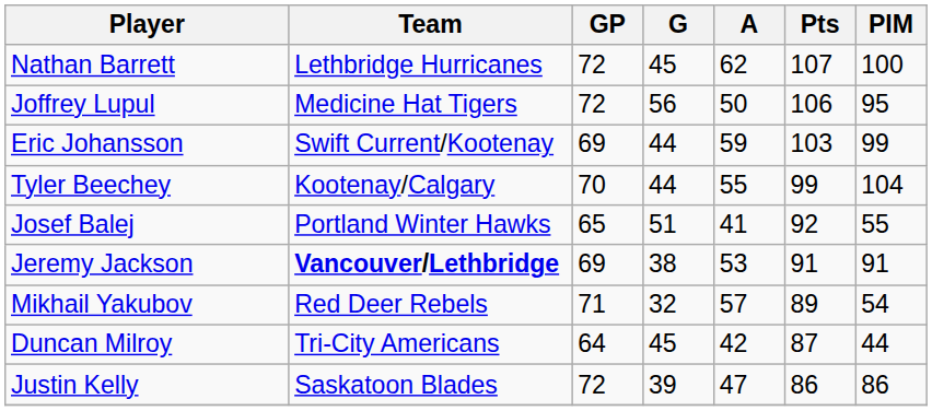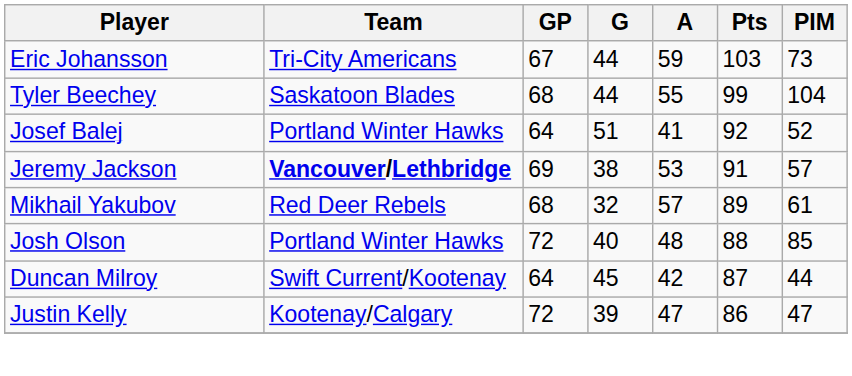 <table class="wikitable">
 <tr>
 <th width="30%">Player</th>
 <th width="30%">Team</th>
 <th width="7.5%">GP</th>
 <th width="7.5%">G</th>
 <th width="7.5%">A</th>
 <th width="7.5%">Pts</th>
 <th width="7.5%">PIM</th>
 </tr>
 <tr>
-<td><a href='#'>Nathan Barrett</a></td>
-<td><a href='#'>Lethbridge Hurricanes</a></td>
-<td>72</td>
-<td>45</td>
-<td>62</td>
-<td>107</td>
-<td>100</td>
-</tr>
-<tr>
-<td><a href='#'>Joffrey Lupul</a></td>
-<td><a href='#'>Medicine Hat Tigers</a></td>
-<td>72</td>
-<td>56</td>
-<td>50</td>
-<td>106</td>
-<td>95</td>
-</tr>
-<tr>
 <td><a href='#'>Eric Johansson</a></td>
-<td><a href='#'>Swift Current</a>/<a href='#'>Kootenay</a></td>
-<td>69</td>
+<td><a href='#'>Tri-City Americans</a></td>
+<td>67</td>
 <td>44</td>
 <td>59</td>
 <td>103</td>
-<td>99</td>
+<td>73</td>
 </tr>
 <tr>
 <td><a href='#'>Tyler Beechey</a></td>
-<td><a href='#'>Kootenay</a>/<a href='#'>Calgary</a></td>
-<td>70</td>
+<td><a href='#'>Saskatoon Blades</a></td>
+<td>68</td>
 <td>44</td>
 <td>55</td>
 <td>99</td>
 <td>104</td>
 </tr>
 <tr>
 <td><a href='#'>Josef Balej</a></td>
 <td><a href='#'>Portland Winter Hawks</a></td>
-<td>65</td>
+<td>64</td>
 <td>51</td>
 <td>41</td>
 <td>92</td>
-<td>55</td>
+<td>52</td>
 </tr>
 <tr>
 <td><a href='#'>Jeremy Jackson</a></td>
 <td><strong><a href='#'>Vancouver</a>/<a href='#'>Lethbridge</a></strong></td>
 <td>69</td>
 <td>38</td>
 <td>53</td>
 <td>91</td>
-<td>91</td>
+<td>57</td>
 </tr>
 <tr>
 <td><a href='#'>Mikhail Yakubov</a></td>
 <td><a href='#'>Red Deer Rebels</a></td>
-<td>71</td>
+<td>68</td>
 <td>32</td>
 <td>57</td>
 <td>89</td>
-<td>54</td>
+<td>61</td>
+</tr>
+<tr>
+<td><a href='#'>Josh Olson</a></td>
+<td><a href='#'>Portland Winter Hawks</a></td>
+<td>72</td>
+<td>40</td>
+<td>48</td>
+<td>88</td>
+<td>85</td>
 </tr>
 <tr>
 <td><a href='#'>Duncan Milroy</a></td>
-<td><a href='#'>Tri-City Americans</a></td>
+<td><a href='#'>Swift Current</a>/<a href='#'>Kootenay</a></td>
 <td>64</td>
 <td>45</td>
 <td>42</td>
 <td>87</td>
 <td>44</td>
 </tr>
 <tr>
 <td><a href='#'>Justin Kelly</a></td>
-<td><a href='#'>Saskatoon Blades</a></td>
+<td><a href='#'>Kootenay</a>/<a href='#'>Calgary</a></td>
 <td>72</td>
 <td>39</td>
 <td>47</td>
 <td>86</td>
-<td>86</td>
+<td>47</td>
 </tr>
 <tr>
 </tr>
 </table>
